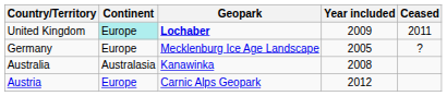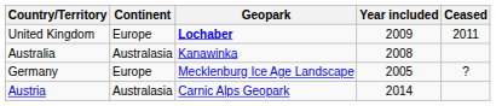 <table class="wikitable sortable" style="font-size: 95%;">
 <tr>
 <th>Country/Territory</th>
 <th>Continent</th>
 <th>Geopark</th>
 <th>Year included</th>
 <th>Ceased</th>
 </tr>
 <tr>
 <td>United Kingdom</td>
-<td style="background: paleturquoise;">Europe</td>
+<td>Europe</td>
 <td><strong><a href='#'>Lochaber</a></strong></td>
 <td align="center">2009</td>
 <td align="center">2011</td>
+</tr>
+<tr>
+<td>Australia</td>
+<td>Australasia</td>
+<td><a href='#'>Kanawinka</a></td>
+<td align="center">2008</td>
+<td align="center"></td>
 </tr>
 <tr>
 <td>Germany</td>
 <td>Europe</td>
 <td><a href='#'>Mecklenburg Ice Age Landscape</a></td>
 <td align="center">2005</td>
 <td align="center">?</td>
 </tr>
 <tr>
-<td>Australia</td>
+<td><a href='#'>Austria</a></td>
 <td>Australasia</td>
-<td><a href='#'>Kanawinka</a></td>
-<td align="center">2008</td>
-<td align="center"></td>
-</tr>
-<tr>
-<td><a href='#'>Austria</a></td>
-<td><a href='#'>Europe</a></td>
 <td><a href='#'>Carnic Alps Geopark</a></td>
-<td align="center">2012</td>
+<td align="center">2014</td>
 </tr>
 </table>
